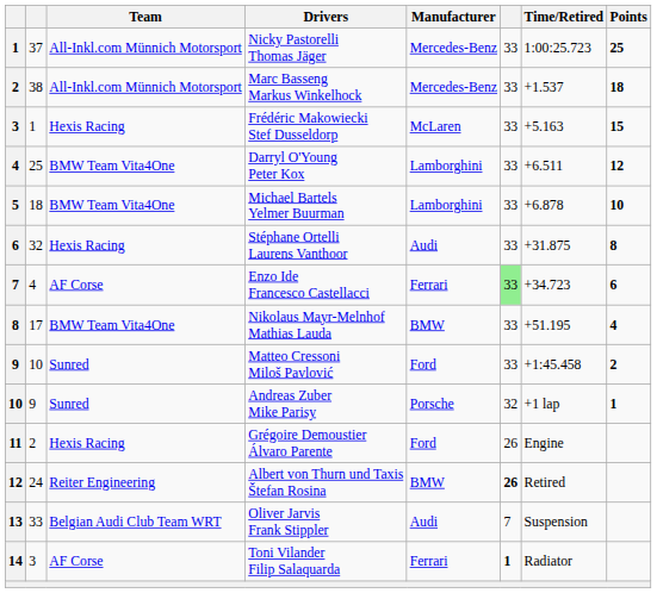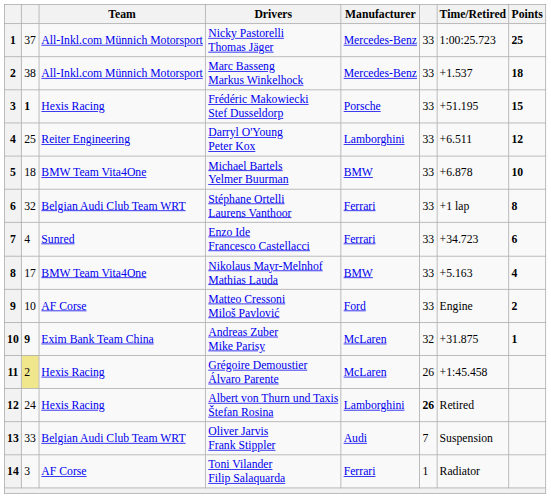 <table class="wikitable" style="font-size: 95%;">
 <tr>
 <th></th>
 <th></th>
 <th>Team</th>
 <th>Drivers</th>
 <th>Manufacturer</th>
 <th></th>
 <th>Time/Retired</th>
 <th>Points</th>
 </tr>
 <tr>
 <th>1</th>
 <td>37</td>
 <td> <a href='#'>All-Inkl.com Münnich Motorsport</a></td>
 <td> <a href='#'>Nicky Pastorelli</a><br> <a href='#'>Thomas Jäger</a></td>
 <td><a href='#'>Mercedes-Benz</a></td>
 <td>33</td>
 <td>1:00:25.723</td>
 <td><strong>25</strong></td>
 </tr>
 <tr>
 <th>2</th>
 <td>38</td>
 <td> <a href='#'>All-Inkl.com Münnich Motorsport</a></td>
 <td> <a href='#'>Marc Basseng</a><br> <a href='#'>Markus Winkelhock</a></td>
 <td><a href='#'>Mercedes-Benz</a></td>
 <td>33</td>
 <td>+1.537</td>
 <td><strong>18</strong></td>
 </tr>
 <tr>
 <th>3</th>
-<td>1</td>
+<td><strong>1</strong></td>
 <td> <a href='#'>Hexis Racing</a></td>
 <td> <a href='#'>Frédéric Makowiecki</a><br> <a href='#'>Stef Dusseldorp</a></td>
-<td><a href='#'>McLaren</a></td>
+<td><a href='#'>Porsche</a></td>
 <td>33</td>
-<td>+5.163</td>
+<td>+51.195</td>
 <td><strong>15</strong></td>
 </tr>
 <tr>
 <th>4</th>
 <td>25</td>
-<td> <a href='#'>BMW Team Vita4One</a></td>
+<td> <a href='#'>Reiter Engineering</a></td>
 <td> <a href='#'>Darryl O'Young</a><br> <a href='#'>Peter Kox</a></td>
 <td><a href='#'>Lamborghini</a></td>
 <td>33</td>
 <td>+6.511</td>
 <td><strong>12</strong></td>
 </tr>
 <tr>
 <th>5</th>
 <td>18</td>
 <td> <a href='#'>BMW Team Vita4One</a></td>
 <td> <a href='#'>Michael Bartels</a><br> <a href='#'>Yelmer Buurman</a></td>
-<td><a href='#'>Lamborghini</a></td>
+<td><a href='#'>BMW</a></td>
 <td>33</td>
 <td>+6.878</td>
 <td><strong>10</strong></td>
 </tr>
 <tr>
 <th>6</th>
 <td>32</td>
-<td> <a href='#'>Hexis Racing</a></td>
+<td> <a href='#'>Belgian Audi Club Team WRT</a></td>
 <td> <a href='#'>Stéphane Ortelli</a><br> <a href='#'>Laurens Vanthoor</a></td>
-<td><a href='#'>Audi</a></td>
+<td><a href='#'>Ferrari</a></td>
 <td>33</td>
-<td>+31.875</td>
+<td>+1 lap</td>
 <td><strong>8</strong></td>
 </tr>
 <tr>
 <th>7</th>
 <td>4</td>
-<td> <a href='#'>AF Corse</a></td>
+<td> <a href='#'>Sunred</a></td>
 <td> <a href='#'>Enzo Ide</a><br> <a href='#'>Francesco Castellacci</a></td>
 <td><a href='#'>Ferrari</a></td>
-<td style="background: lightgreen;">33</td>
+<td>33</td>
 <td>+34.723</td>
 <td><strong>6</strong></td>
 </tr>
 <tr>
 <th>8</th>
 <td>17</td>
 <td> <a href='#'>BMW Team Vita4One</a></td>
 <td> <a href='#'>Nikolaus Mayr-Melnhof</a><br> <a href='#'>Mathias Lauda</a></td>
 <td><a href='#'>BMW</a></td>
 <td>33</td>
-<td>+51.195</td>
+<td>+5.163</td>
 <td><strong>4</strong></td>
 </tr>
 <tr>
 <th>9</th>
 <td>10</td>
-<td> <a href='#'>Sunred</a></td>
+<td> <a href='#'>AF Corse</a></td>
 <td> <a href='#'>Matteo Cressoni</a><br> <a href='#'>Miloš Pavlović</a></td>
 <td><a href='#'>Ford</a></td>
 <td>33</td>
-<td>+1:45.458</td>
+<td>Engine</td>
 <td><strong>2</strong></td>
 </tr>
 <tr>
 <th>10</th>
-<td>9</td>
-<td> <a href='#'>Sunred</a></td>
+<td><strong>9</strong></td>
+<td> <a href='#'>Exim Bank Team China</a></td>
 <td> <a href='#'>Andreas Zuber</a><br> <a href='#'>Mike Parisy</a></td>
-<td><a href='#'>Porsche</a></td>
+<td><a href='#'>McLaren</a></td>
 <td>32</td>
-<td>+1 lap</td>
+<td>+31.875</td>
 <td><strong>1</strong></td>
 </tr>
 <tr>
 <th>11<br></th>
-<td>2</td>
+<td style="background: khaki;">2</td>
 <td> <a href='#'>Hexis Racing</a></td>
 <td> <a href='#'>Grégoire Demoustier</a><br> <a href='#'>Álvaro Parente</a></td>
-<td><a href='#'>Ford</a></td>
+<td><a href='#'>McLaren</a></td>
 <td>26</td>
-<td>Engine</td>
+<td>+1:45.458</td>
 <td></td>
 </tr>
 <tr>
 <th>12<br></th>
 <td>24</td>
-<td> <a href='#'>Reiter Engineering</a></td>
+<td> <a href='#'>Hexis Racing</a></td>
 <td> <a href='#'>Albert von Thurn und Taxis</a><br> <a href='#'>Štefan Rosina</a></td>
-<td><a href='#'>BMW</a></td>
+<td><a href='#'>Lamborghini</a></td>
 <td><strong>26</strong></td>
 <td>Retired</td>
 <td></td>
 </tr>
 <tr>
 <th>13<br></th>
 <td>33</td>
 <td> <a href='#'>Belgian Audi Club Team WRT</a></td>
 <td> <a href='#'>Oliver Jarvis</a><br> <a href='#'>Frank Stippler</a></td>
 <td><a href='#'>Audi</a></td>
 <td>7</td>
 <td>Suspension</td>
 <td></td>
 </tr>
 <tr>
 <th>14<br></th>
 <td>3</td>
 <td> <a href='#'>AF Corse</a></td>
 <td> <a href='#'>Toni Vilander</a><br> <a href='#'>Filip Salaquarda</a></td>
 <td><a href='#'>Ferrari</a></td>
-<td><strong>1</strong></td>
+<td>1</td>
 <td>Radiator</td>
 <td><br></td>
 </tr>
 <tr>
 <th colspan=8></th>
 </tr>
 </table>
